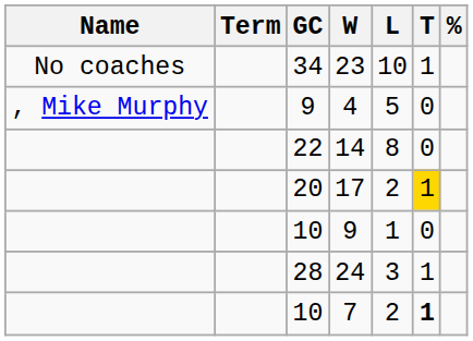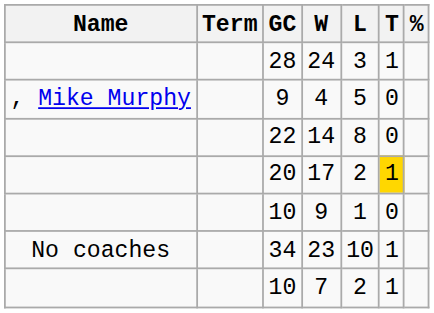 <table class="wikitable sortable" style="text-align:center">
 <tr>
 <th>Name</th>
 <th>Term</th>
 <th>GC</th>
 <th>W</th>
 <th>L</th>
 <th>T</th>
 <th>%</th>
 </tr>
 <tr>
-<td>No coaches</td>
 <td></td>
-<td>34</td>
-<td>23</td>
-<td>10</td>
+<td></td>
+<td>28</td>
+<td>24</td>
+<td>3</td>
 <td>1</td>
 <td></td>
 </tr>
 <tr>
 <td>, <a href='#'>Mike Murphy</a></td>
 <td></td>
 <td>9</td>
 <td>4</td>
 <td>5</td>
 <td>0</td>
 <td></td>
 </tr>
 <tr>
 <td></td>
 <td></td>
 <td>22</td>
 <td>14</td>
 <td>8</td>
 <td>0</td>
 <td></td>
 </tr>
 <tr>
 <td></td>
 <td></td>
 <td>20</td>
 <td>17</td>
 <td>2</td>
 <td style="background: gold;">1</td>
 <td></td>
 </tr>
 <tr>
 <td></td>
 <td></td>
 <td>10</td>
 <td>9</td>
 <td>1</td>
 <td>0</td>
 <td></td>
 </tr>
 <tr>
+<td>No coaches</td>
 <td></td>
-<td></td>
-<td>28</td>
-<td>24</td>
-<td>3</td>
+<td>34</td>
+<td>23</td>
+<td>10</td>
 <td>1</td>
 <td></td>
 </tr>
 <tr>
 <td></td>
 <td></td>
 <td>10</td>
 <td>7</td>
 <td>2</td>
-<td><strong>1</strong></td>
+<td>1</td>
 <td></td>
 </tr>
 </table>
